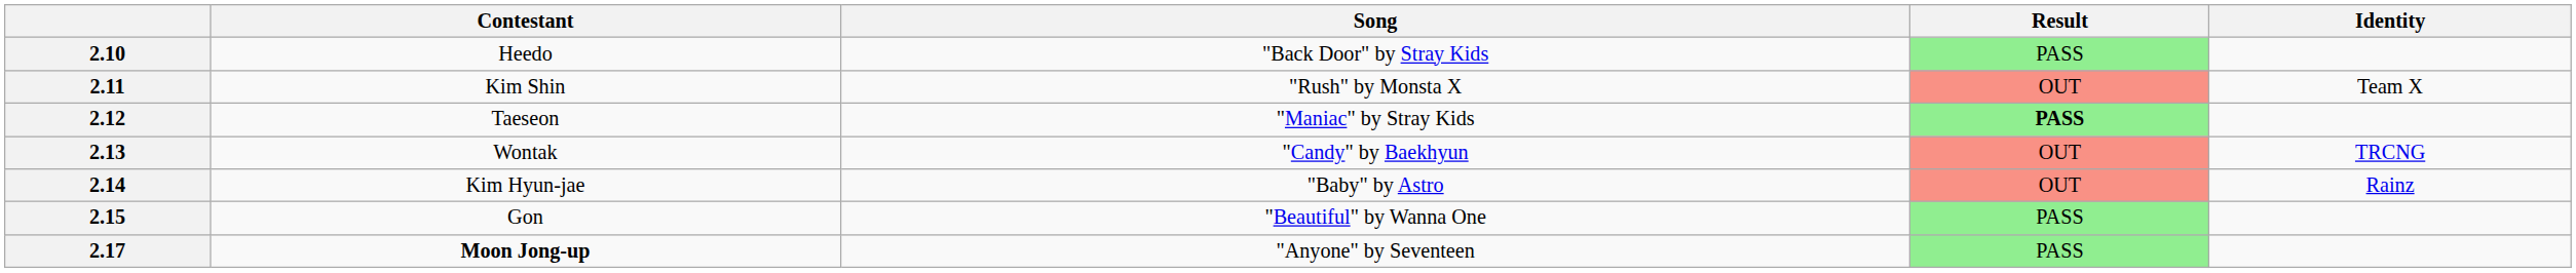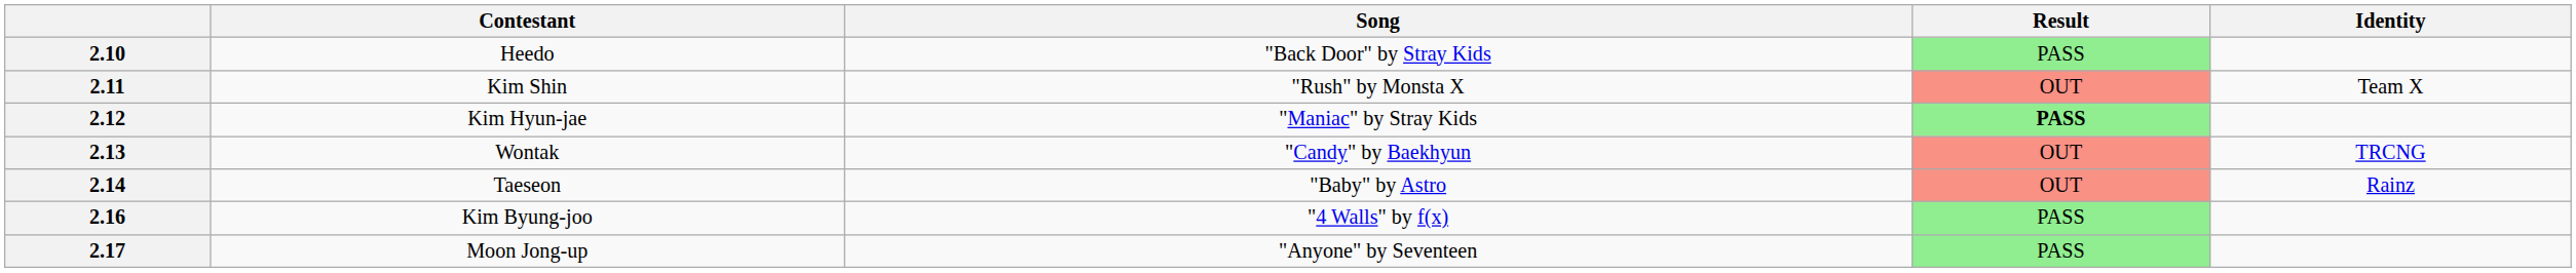 <table class="wikitable collapsible" style="text-align:center; width:100%">
 <tr>
 <th style="width:08%"></th>
 <th>Contestant</th>
 <th>Song</th>
 <th scope="col">Result</th>
 <th>Identity</th>
 </tr>
 <tr>
 <th>2.10</th>
 <td>Heedo</td>
 <td>"Back Door" by <a href='#'>Stray Kids</a></td>
 <td style="background:lightgreen">PASS</td>
 <td></td>
 </tr>
 <tr>
 <th>2.11</th>
 <td>Kim Shin</td>
 <td>"Rush" by Monsta X</td>
 <td style="background:#F99185">OUT</td>
 <td>Team X</td>
 </tr>
 <tr>
 <th>2.12</th>
-<td>Taeseon</td>
+<td>Kim Hyun-jae</td>
 <td>"<a href='#'>Maniac</a>" by Stray Kids</td>
 <td style="background:lightgreen"><strong>PASS</strong></td>
 <td></td>
 </tr>
 <tr>
 <th>2.13</th>
 <td>Wontak</td>
 <td>"<a href='#'>Candy</a>" by <a href='#'>Baekhyun</a></td>
 <td style="background:#F99185">OUT</td>
 <td><a href='#'>TRCNG</a></td>
 </tr>
 <tr>
 <th>2.14</th>
-<td>Kim Hyun-jae</td>
+<td>Taeseon</td>
 <td>"Baby" by <a href='#'>Astro</a></td>
 <td style="background:#F99185">OUT</td>
 <td><a href='#'>Rainz</a></td>
 </tr>
 <tr>
-<th>2.15</th>
-<td>Gon</td>
-<td>"<a href='#'>Beautiful</a>" by Wanna One</td>
+<th>2.16</th>
+<td>Kim Byung-joo</td>
+<td>"<a href='#'>4 Walls</a>" by <a href='#'>f(x)</a></td>
 <td style="background:lightgreen">PASS</td>
 <td></td>
 </tr>
 <tr>
 <th>2.17</th>
-<td><strong>Moon Jong-up</strong></td>
+<td>Moon Jong-up</td>
 <td>"Anyone" by Seventeen</td>
 <td style="background:lightgreen">PASS</td>
 <td></td>
 </tr>
 </table>
